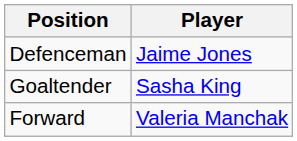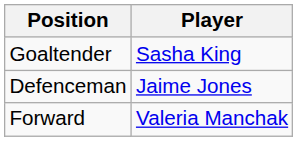 <table class="wikitable">
 <tr>
 <th>Position</th>
 <th>Player</th>
 </tr>
 <tr>
+<td>Goaltender</td>
+<td> <a href='#'>Sasha King</a></td>
+</tr>
+<tr>
 <td>Defenceman</td>
 <td> <a href='#'>Jaime Jones</a></td>
-</tr>
-<tr>
-<td>Goaltender</td>
-<td> <a href='#'>Sasha King</a></td>
 </tr>
 <tr>
 <td>Forward</td>
 <td> <a href='#'>Valeria Manchak</a></td>
 </tr>
 </table>
